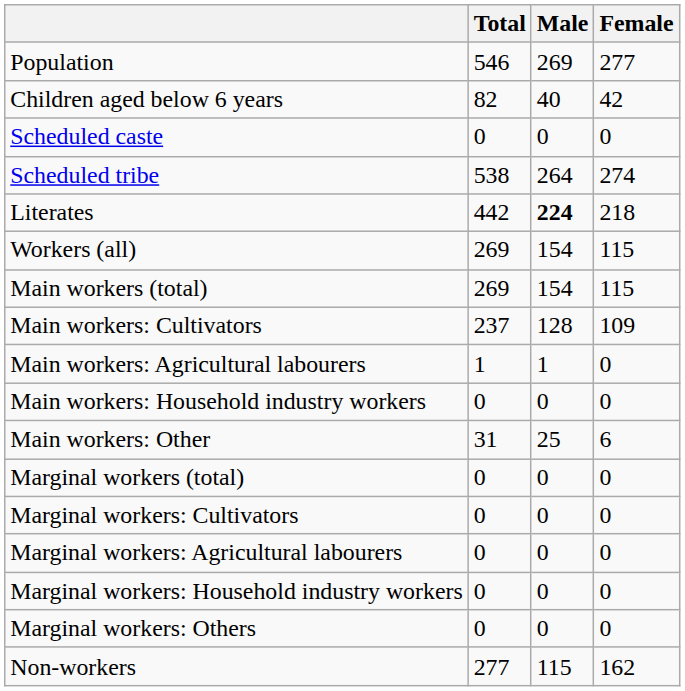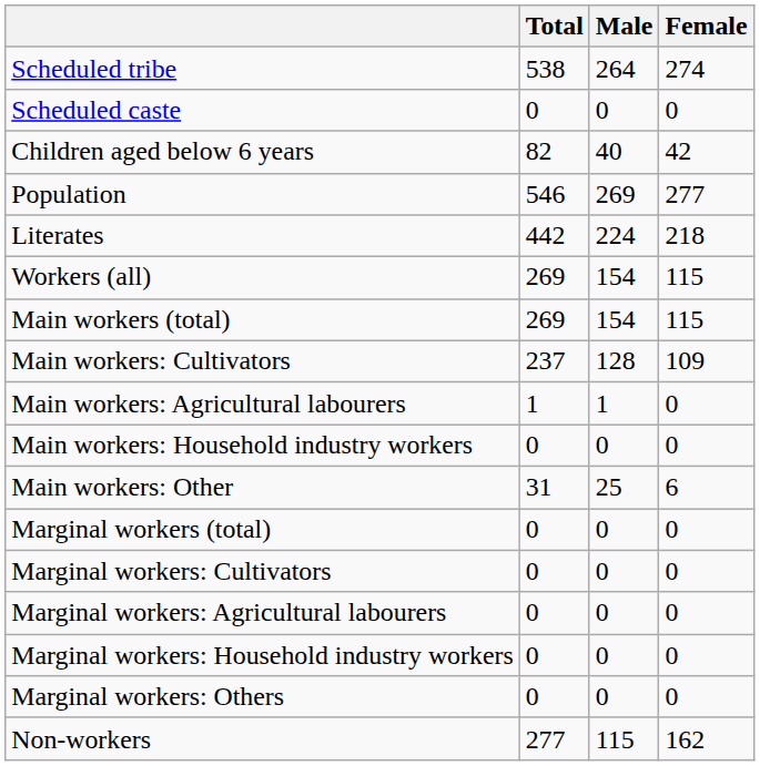 <table class="wikitable sortable">
 <tr>
 <th></th>
 <th>Total</th>
 <th>Male</th>
 <th>Female</th>
 </tr>
 <tr>
-<td>Population</td>
-<td>546</td>
-<td>269</td>
-<td>277</td>
+<td><a href='#'>Scheduled tribe</a></td>
+<td>538</td>
+<td>264</td>
+<td>274</td>
+</tr>
+<tr>
+<td><a href='#'>Scheduled caste</a></td>
+<td>0</td>
+<td>0</td>
+<td>0</td>
 </tr>
 <tr>
 <td>Children aged below 6 years</td>
 <td>82</td>
 <td>40</td>
 <td>42</td>
 </tr>
 <tr>
-<td><a href='#'>Scheduled caste</a></td>
-<td>0</td>
-<td>0</td>
-<td>0</td>
-</tr>
-<tr>
-<td><a href='#'>Scheduled tribe</a></td>
-<td>538</td>
-<td>264</td>
-<td>274</td>
+<td>Population</td>
+<td>546</td>
+<td>269</td>
+<td>277</td>
 </tr>
 <tr>
 <td>Literates</td>
 <td>442</td>
-<td><strong>224</strong></td>
+<td>224</td>
 <td>218</td>
 </tr>
 <tr>
 <td>Workers (all)</td>
 <td>269</td>
 <td>154</td>
 <td>115</td>
 </tr>
 <tr>
 <td>Main workers (total)</td>
 <td>269</td>
 <td>154</td>
 <td>115</td>
 </tr>
 <tr>
 <td>Main workers: Cultivators</td>
 <td>237</td>
 <td>128</td>
 <td>109</td>
 </tr>
 <tr>
 <td>Main workers: Agricultural labourers</td>
 <td>1</td>
 <td>1</td>
 <td>0</td>
 </tr>
 <tr>
 <td>Main workers: Household industry workers</td>
 <td>0</td>
 <td>0</td>
 <td>0</td>
 </tr>
 <tr>
 <td>Main workers: Other</td>
 <td>31</td>
 <td>25</td>
 <td>6</td>
 </tr>
 <tr>
 <td>Marginal workers (total)</td>
 <td>0</td>
 <td>0</td>
 <td>0</td>
 </tr>
 <tr>
 <td>Marginal workers: Cultivators</td>
 <td>0</td>
 <td>0</td>
 <td>0</td>
 </tr>
 <tr>
 <td>Marginal workers: Agricultural labourers</td>
 <td>0</td>
 <td>0</td>
 <td>0</td>
 </tr>
 <tr>
 <td>Marginal workers: Household industry workers</td>
 <td>0</td>
 <td>0</td>
 <td>0</td>
 </tr>
 <tr>
 <td>Marginal workers: Others</td>
 <td>0</td>
 <td>0</td>
 <td>0</td>
 </tr>
 <tr>
 <td>Non-workers</td>
 <td>277</td>
 <td>115</td>
 <td>162</td>
 </tr>
 </table>
